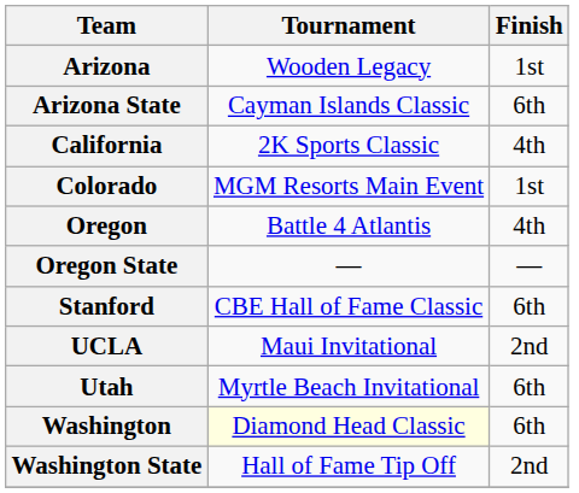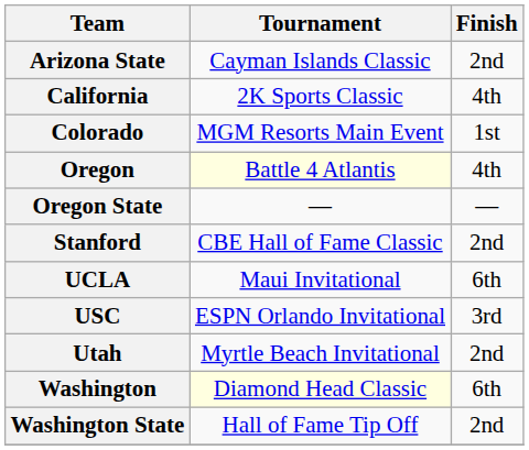 <table class="wikitable">
 <tr>
 <th>Team</th>
 <th>Tournament</th>
 <th>Finish</th>
 </tr>
 <tr style="text-align:center;">
-<th style=>Arizona</th>
-<td><a href='#'>Wooden Legacy</a></td>
-<td>1st</td>
-</tr>
-<tr style="text-align:center;">
 <th style=>Arizona State</th>
 <td><a href='#'>Cayman Islands Classic</a></td>
-<td>6th</td>
+<td>2nd</td>
 </tr>
 <tr style="text-align:center;">
 <th style=>California</th>
 <td><a href='#'>2K Sports Classic</a></td>
 <td>4th</td>
 </tr>
 <tr style="text-align:center;">
 <th style=>Colorado</th>
 <td><a href='#'>MGM Resorts Main Event</a></td>
 <td>1st</td>
 </tr>
 <tr style="text-align:center;">
 <th style=>Oregon</th>
-<td><a href='#'>Battle 4 Atlantis</a></td>
+<td style="background: lightyellow;"><a href='#'>Battle 4 Atlantis</a></td>
 <td>4th</td>
 </tr>
 <tr style="text-align:center;">
 <th style=>Oregon State</th>
 <td>—</td>
 <td>—</td>
 </tr>
 <tr style="text-align:center;">
 <th style=>Stanford</th>
 <td><a href='#'>CBE Hall of Fame Classic</a></td>
-<td>6th</td>
+<td>2nd</td>
 </tr>
 <tr style="text-align:center;">
 <th style=>UCLA</th>
 <td><a href='#'>Maui Invitational</a></td>
-<td>2nd</td>
+<td>6th</td>
+</tr>
+<tr style="text-align:center;">
+<th style=>USC</th>
+<td><a href='#'>ESPN Orlando Invitational</a></td>
+<td>3rd</td>
 </tr>
 <tr style="text-align:center;">
 <th style=>Utah</th>
 <td><a href='#'>Myrtle Beach Invitational</a></td>
-<td>6th</td>
+<td>2nd</td>
 </tr>
 <tr style="text-align:center;">
 <th style=>Washington</th>
 <td style="background: lightyellow;"><a href='#'>Diamond Head Classic</a></td>
 <td>6th</td>
 </tr>
 <tr style="text-align:center;">
 <th style=>Washington State</th>
 <td><a href='#'>Hall of Fame Tip Off</a></td>
 <td>2nd</td>
 </tr>
 <tr>
 </tr>
 </table>
